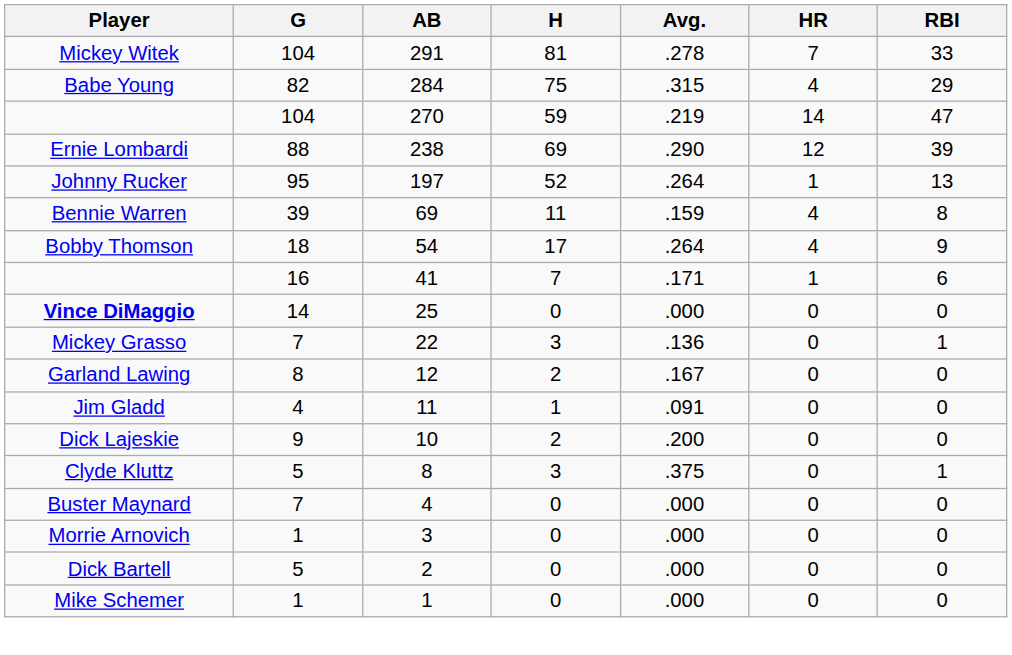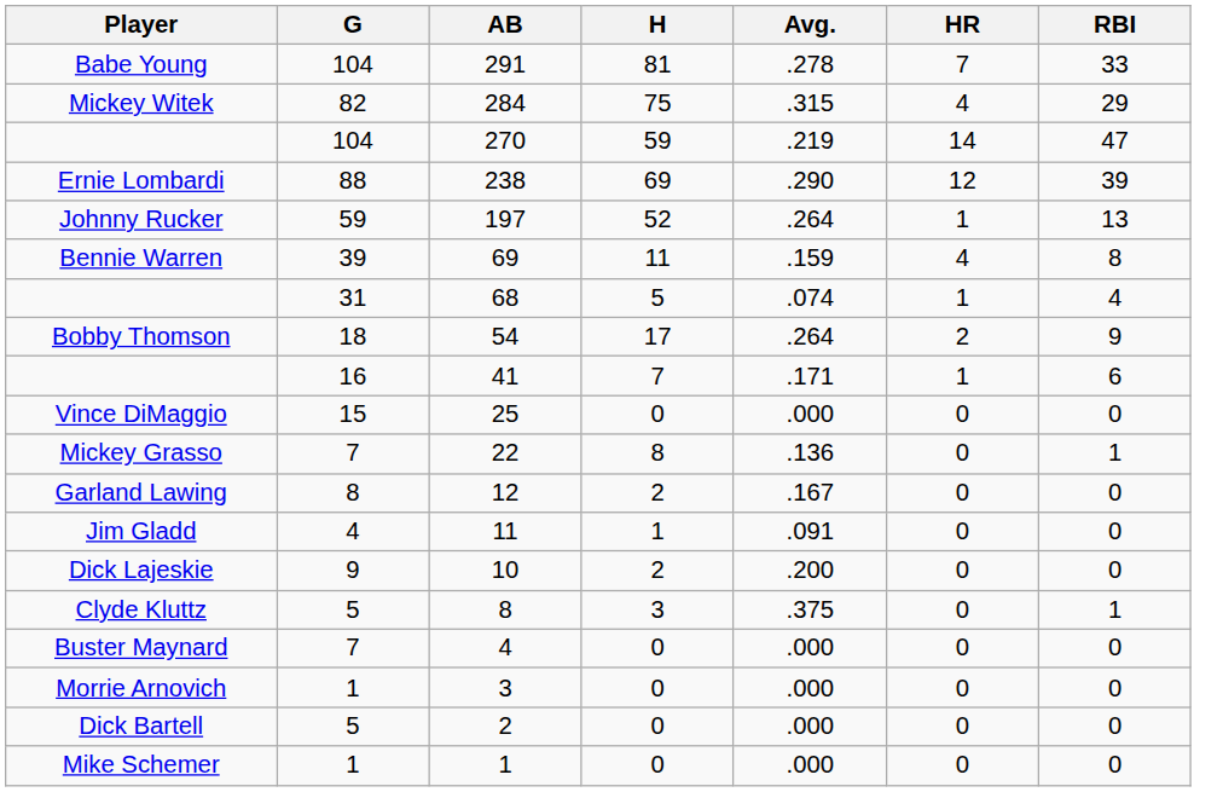 <table class="wikitable sortable">
 <tr>
 <th bgcolor="#DDDDFF" width="16%">Player</th>
 <th bgcolor="#DDDDFF" width="9%">G</th>
 <th bgcolor="#DDDDFF" width="9%">AB</th>
 <th bgcolor="#DDDDFF" width="9%">H</th>
 <th bgcolor="#DDDDFF" width="9%">Avg.</th>
 <th bgcolor="#DDDDFF" width="9%">HR</th>
 <th bgcolor="#DDDDFF" width="9%">RBI</th>
 </tr>
 <tr align="center">
-<td><a href='#'>Mickey Witek</a></td>
+<td><a href='#'>Babe Young</a></td>
 <td>104</td>
 <td>291</td>
 <td>81</td>
 <td>.278</td>
 <td>7</td>
 <td>33</td>
 </tr>
 <tr align=center>
-<td><a href='#'>Babe Young</a></td>
+<td><a href='#'>Mickey Witek</a></td>
 <td>82</td>
 <td>284</td>
 <td>75</td>
 <td>.315</td>
 <td>4</td>
 <td>29</td>
 </tr>
 <tr align=center>
 <td></td>
 <td>104</td>
 <td>270</td>
 <td>59</td>
 <td>.219</td>
 <td>14</td>
 <td>47</td>
 </tr>
 <tr align="center">
 <td><a href='#'>Ernie Lombardi</a></td>
 <td>88</td>
 <td>238</td>
 <td>69</td>
 <td>.290</td>
 <td>12</td>
 <td>39</td>
 </tr>
 <tr align=center>
 <td><a href='#'>Johnny Rucker</a></td>
-<td>95</td>
+<td>59</td>
 <td>197</td>
 <td>52</td>
 <td>.264</td>
 <td>1</td>
 <td>13</td>
 </tr>
 <tr align=center>
 <td><a href='#'>Bennie Warren</a></td>
 <td>39</td>
 <td>69</td>
 <td>11</td>
 <td>.159</td>
 <td>4</td>
 <td>8</td>
 </tr>
+<tr align=center>
+<td></td>
+<td>31</td>
+<td>68</td>
+<td>5</td>
+<td>.074</td>
+<td>1</td>
+<td>4</td>
+</tr>
 <tr align="center">
 <td><a href='#'>Bobby Thomson</a></td>
 <td>18</td>
 <td>54</td>
 <td>17</td>
 <td>.264</td>
-<td>4</td>
+<td>2</td>
 <td>9</td>
 </tr>
 <tr align=center>
 <td></td>
 <td>16</td>
 <td>41</td>
 <td>7</td>
 <td>.171</td>
 <td>1</td>
 <td>6</td>
 </tr>
 <tr align="center">
-<td><strong><a href='#'>Vince DiMaggio</a></strong></td>
-<td>14</td>
+<td><a href='#'>Vince DiMaggio</a></td>
+<td>15</td>
 <td>25</td>
 <td>0</td>
 <td>.000</td>
 <td>0</td>
 <td>0</td>
 </tr>
 <tr align=center>
 <td><a href='#'>Mickey Grasso</a></td>
 <td>7</td>
 <td>22</td>
-<td>3</td>
+<td>8</td>
 <td>.136</td>
 <td>0</td>
 <td>1</td>
 </tr>
 <tr align=center>
 <td><a href='#'>Garland Lawing</a></td>
 <td>8</td>
 <td>12</td>
 <td>2</td>
 <td>.167</td>
 <td>0</td>
 <td>0</td>
 </tr>
 <tr align=center>
 <td><a href='#'>Jim Gladd</a></td>
 <td>4</td>
 <td>11</td>
 <td>1</td>
 <td>.091</td>
 <td>0</td>
 <td>0</td>
 </tr>
 <tr align=center>
 <td><a href='#'>Dick Lajeskie</a></td>
 <td>9</td>
 <td>10</td>
 <td>2</td>
 <td>.200</td>
 <td>0</td>
 <td>0</td>
 </tr>
 <tr align=center>
 <td><a href='#'>Clyde Kluttz</a></td>
 <td>5</td>
 <td>8</td>
 <td>3</td>
 <td>.375</td>
 <td>0</td>
 <td>1</td>
 </tr>
 <tr align=center>
 <td><a href='#'>Buster Maynard</a></td>
 <td>7</td>
 <td>4</td>
 <td>0</td>
 <td>.000</td>
 <td>0</td>
 <td>0</td>
 </tr>
 <tr align=center>
 <td><a href='#'>Morrie Arnovich</a></td>
 <td>1</td>
 <td>3</td>
 <td>0</td>
 <td>.000</td>
 <td>0</td>
 <td>0</td>
 </tr>
 <tr align=center>
 <td><a href='#'>Dick Bartell</a></td>
 <td>5</td>
 <td>2</td>
 <td>0</td>
 <td>.000</td>
 <td>0</td>
 <td>0</td>
 </tr>
 <tr align=center>
 <td><a href='#'>Mike Schemer</a></td>
 <td>1</td>
 <td>1</td>
 <td>0</td>
 <td>.000</td>
 <td>0</td>
 <td>0</td>
 </tr>
 </table>
